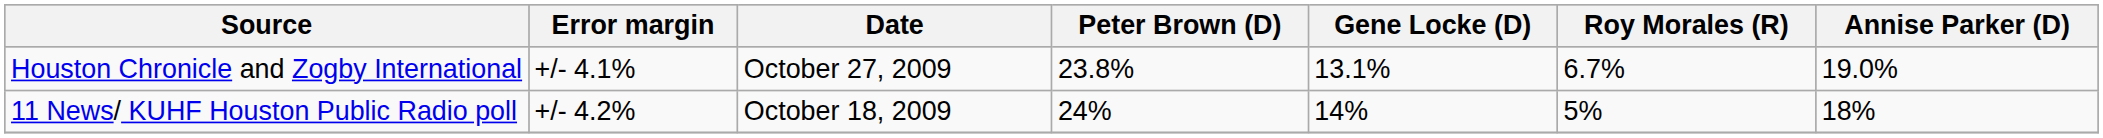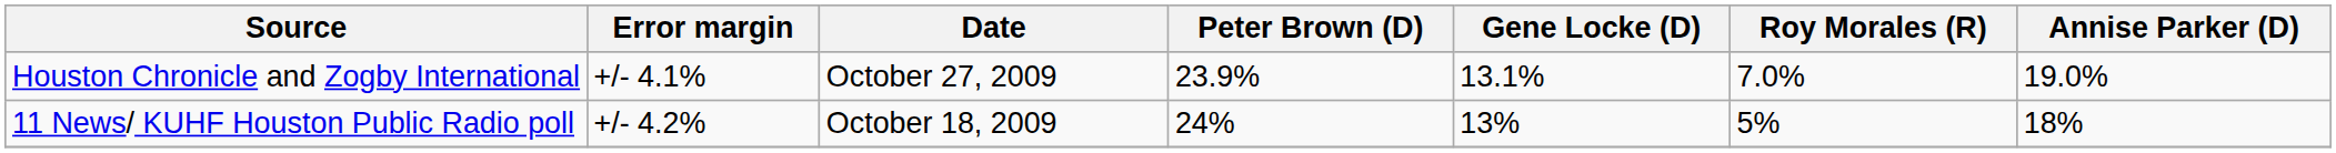 <table class="wikitable">
 <tr>
 <th width="25%">Source</th>
 <th width="10%">Error margin</th>
 <th width="15%">Date</th>
 <th>Peter Brown (D)</th>
 <th>Gene Locke (D)</th>
 <th>Roy Morales (R)</th>
 <th>Annise Parker (D)</th>
 </tr>
 <tr>
 <td><a href='#'>Houston Chronicle</a> and <a href='#'>Zogby International</a></td>
 <td>+/- 4.1%</td>
 <td>October 27, 2009</td>
-<td>23.8%</td>
+<td>23.9%</td>
 <td>13.1%</td>
-<td>6.7%</td>
+<td>7.0%</td>
 <td>19.0%</td>
 </tr>
 <tr>
 <td><a href='#'>11 News</a>/<a href='#'> KUHF Houston Public Radio poll</a></td>
 <td>+/- 4.2%</td>
 <td>October 18, 2009</td>
 <td>24%</td>
-<td>14%</td>
+<td>13%</td>
 <td>5%</td>
 <td>18%</td>
 </tr>
 <tr>
 </tr>
 </table>
